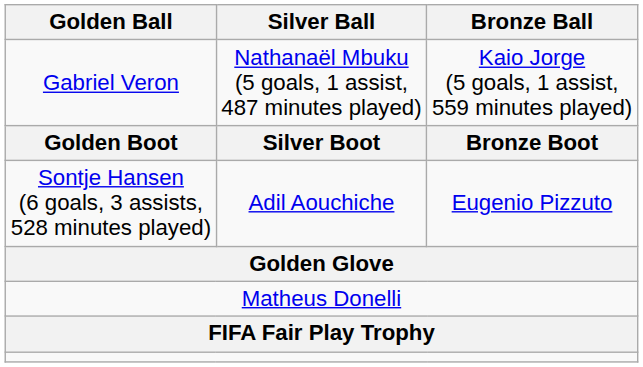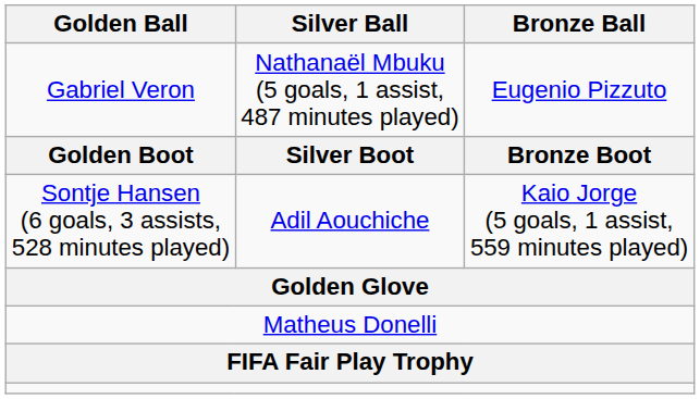 <table class="wikitable" style="margin: auto; text-align: center;">
 <tr>
 <th>Golden Ball</th>
 <th>Silver Ball</th>
 <th>Bronze Ball</th>
 </tr>
 <tr>
 <td> <a href='#'>Gabriel Veron</a></td>
 <td> <a href='#'>Nathanaël Mbuku</a><br>(5 goals, 1 assist,<br>487 minutes played)</td>
-<td> <a href='#'>Kaio Jorge</a><br>(5 goals, 1 assist,<br>559 minutes played)</td>
+<td> <a href='#'>Eugenio Pizzuto</a></td>
 </tr>
 <tr>
 <th>Golden Boot</th>
 <th>Silver Boot</th>
 <th>Bronze Boot</th>
 </tr>
 <tr>
 <td> <a href='#'>Sontje Hansen</a><br>(6 goals, 3 assists,<br>528 minutes played)</td>
 <td> <a href='#'>Adil Aouchiche</a></td>
-<td> <a href='#'>Eugenio Pizzuto</a></td>
+<td> <a href='#'>Kaio Jorge</a><br>(5 goals, 1 assist,<br>559 minutes played)</td>
 </tr>
 <tr>
 <th colspan="3">Golden Glove</th>
 </tr>
 <tr>
 <td colspan="3"> <a href='#'>Matheus Donelli</a></td>
 </tr>
 <tr>
 <th colspan="3">FIFA Fair Play Trophy</th>
 </tr>
 <tr>
 <td colspan="3"></td>
 </tr>
 </table>
